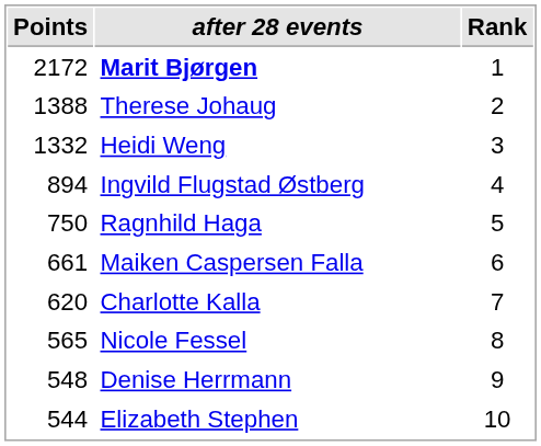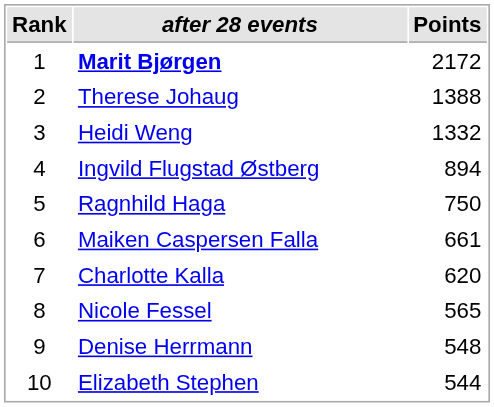 <table cellspacing="1" cellpadding="3" style="border:1px solid #AAAAAA;font-size:86%">
 <tr style="background-color: #E4E4E4;">
+<th style="border-bottom:1px solid #AAAAAA" width=10>Rank</th>
+<th style="border-bottom:1px solid #AAAAAA" width=200><em>after 28 events</em></th>
 <th style="border-bottom:1px solid #AAAAAA" width=20 align=right>Points</th>
-<th style="border-bottom:1px solid #AAAAAA" width=200><em>after 28 events</em></th>
-<th style="border-bottom:1px solid #AAAAAA" width=10>Rank</th>
 </tr>
 <tr>
+<td align=center>1</td>
+<td> <strong><a href='#'>Marit Bjørgen</a></strong></td>
 <td align=right>2172</td>
-<td> <strong><a href='#'>Marit Bjørgen</a></strong></td>
-<td align=center>1</td>
 </tr>
 <tr>
+<td align=center>2</td>
+<td> <a href='#'>Therese Johaug</a></td>
 <td align=right>1388</td>
-<td> <a href='#'>Therese Johaug</a></td>
-<td align=center>2</td>
 </tr>
 <tr>
+<td align=center>3</td>
+<td> <a href='#'>Heidi Weng</a></td>
 <td align=right>1332</td>
-<td> <a href='#'>Heidi Weng</a></td>
-<td align=center>3</td>
 </tr>
 <tr>
+<td align=center>4</td>
+<td> <a href='#'>Ingvild Flugstad Østberg</a></td>
 <td align=right>894</td>
-<td> <a href='#'>Ingvild Flugstad Østberg</a></td>
-<td align=center>4</td>
 </tr>
 <tr>
+<td align=center>5</td>
+<td> <a href='#'>Ragnhild Haga</a></td>
 <td align=right>750</td>
-<td> <a href='#'>Ragnhild Haga</a></td>
-<td align=center>5</td>
 </tr>
 <tr>
+<td align=center>6</td>
+<td> <a href='#'>Maiken Caspersen Falla</a></td>
 <td align=right>661</td>
-<td> <a href='#'>Maiken Caspersen Falla</a></td>
-<td align=center>6</td>
 </tr>
 <tr>
+<td align=center>7</td>
+<td> <a href='#'>Charlotte Kalla</a></td>
 <td align=right>620</td>
-<td> <a href='#'>Charlotte Kalla</a></td>
-<td align=center>7</td>
 </tr>
 <tr>
+<td align=center>8</td>
+<td> <a href='#'>Nicole Fessel</a></td>
 <td align=right>565</td>
-<td> <a href='#'>Nicole Fessel</a></td>
-<td align=center>8</td>
 </tr>
 <tr>
+<td align=center>9</td>
+<td> <a href='#'>Denise Herrmann</a></td>
 <td align=right>548</td>
-<td> <a href='#'>Denise Herrmann</a></td>
-<td align=center>9</td>
 </tr>
 <tr>
+<td align=center>10</td>
+<td> <a href='#'>Elizabeth Stephen</a></td>
 <td align=right>544</td>
-<td> <a href='#'>Elizabeth Stephen</a></td>
-<td align=center>10</td>
 </tr>
 </table>
